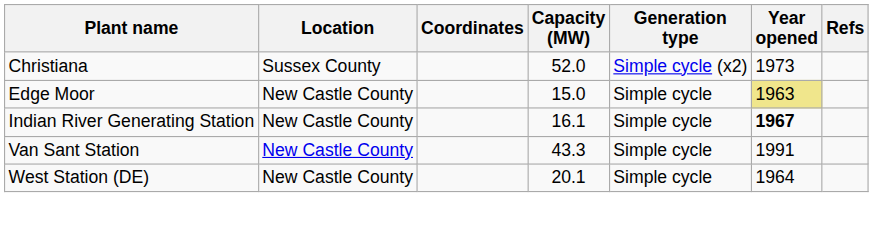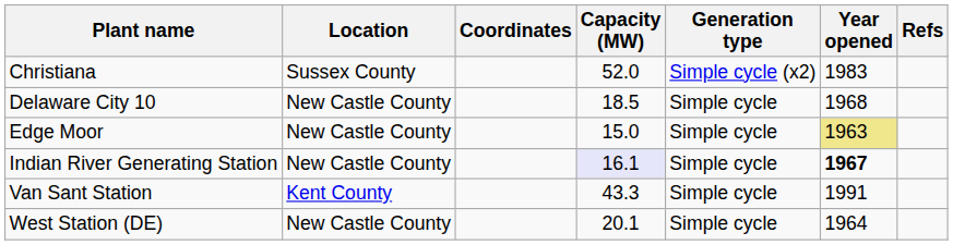 <table class="wikitable sortable">
 <tr>
 <th>Plant name</th>
 <th>Location</th>
 <th>Coordinates</th>
 <th>Capacity<br>(MW)</th>
 <th>Generation<br>type</th>
 <th>Year<br>opened</th>
 <th>Refs</th>
 </tr>
 <tr>
 <td>Christiana</td>
 <td>Sussex County</td>
 <td></td>
 <td align=center>52.0</td>
 <td><a href='#'>Simple cycle</a> (x2)</td>
-<td>1973</td>
+<td>1983</td>
+<td></td>
+</tr>
+<tr>
+<td>Delaware City 10</td>
+<td>New Castle County</td>
+<td></td>
+<td align=center>18.5</td>
+<td>Simple cycle</td>
+<td>1968</td>
 <td></td>
 </tr>
 <tr>
 <td>Edge Moor</td>
 <td>New Castle County</td>
 <td></td>
 <td align=center>15.0</td>
 <td>Simple cycle</td>
 <td style="background: khaki;">1963</td>
 <td></td>
 </tr>
 <tr>
 <td>Indian River Generating Station</td>
 <td>New Castle County</td>
 <td></td>
-<td align=center>16.1</td>
+<td align=center style="background: lavender;">16.1</td>
 <td>Simple cycle</td>
 <td><strong>1967</strong></td>
 <td></td>
 </tr>
 <tr>
 <td>Van Sant Station</td>
-<td><a href='#'>New Castle County</a></td>
+<td><a href='#'>Kent County</a></td>
 <td></td>
 <td align=center>43.3</td>
 <td>Simple cycle</td>
 <td>1991</td>
 <td></td>
 </tr>
 <tr>
 <td>West Station (DE)</td>
 <td>New Castle County</td>
 <td></td>
 <td align=center>20.1</td>
 <td>Simple cycle</td>
 <td>1964</td>
 <td></td>
 </tr>
 </table>
